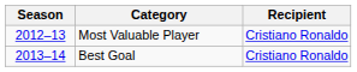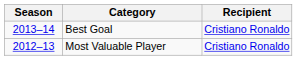 <table class="wikitable">
 <tr>
 <th width="80">Season</th>
 <th width="200">Category</th>
 <th>Recipient</th>
 </tr>
 <tr>
+<td align=center><a href='#'>2013–14</a></td>
+<td>Best Goal</td>
+<td> <a href='#'>Cristiano Ronaldo</a> </td>
+</tr>
+<tr>
 <td align=center><a href='#'>2012–13</a></td>
 <td>Most Valuable Player</td>
 <td> <a href='#'>Cristiano Ronaldo</a> </td>
 </tr>
-<tr>
-<td align=center><a href='#'>2013–14</a></td>
-<td>Best Goal</td>
-<td> <a href='#'>Cristiano Ronaldo</a> </td>
-</tr>
 </table>
